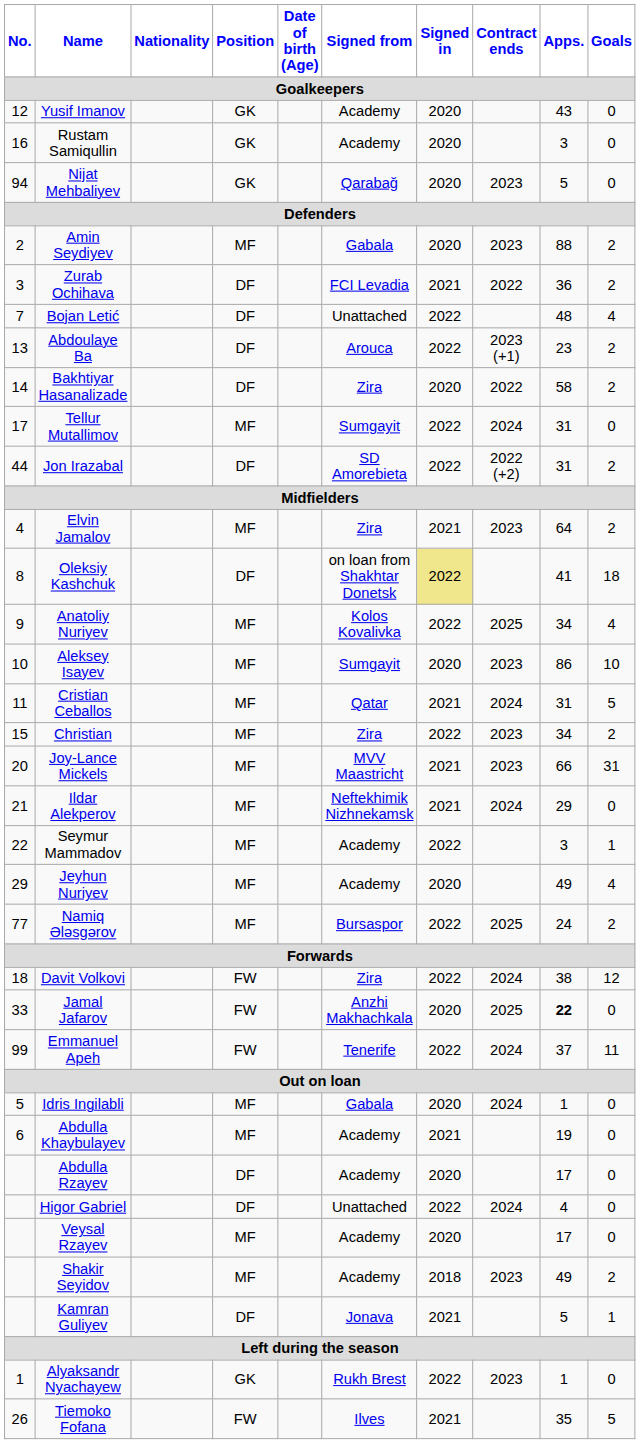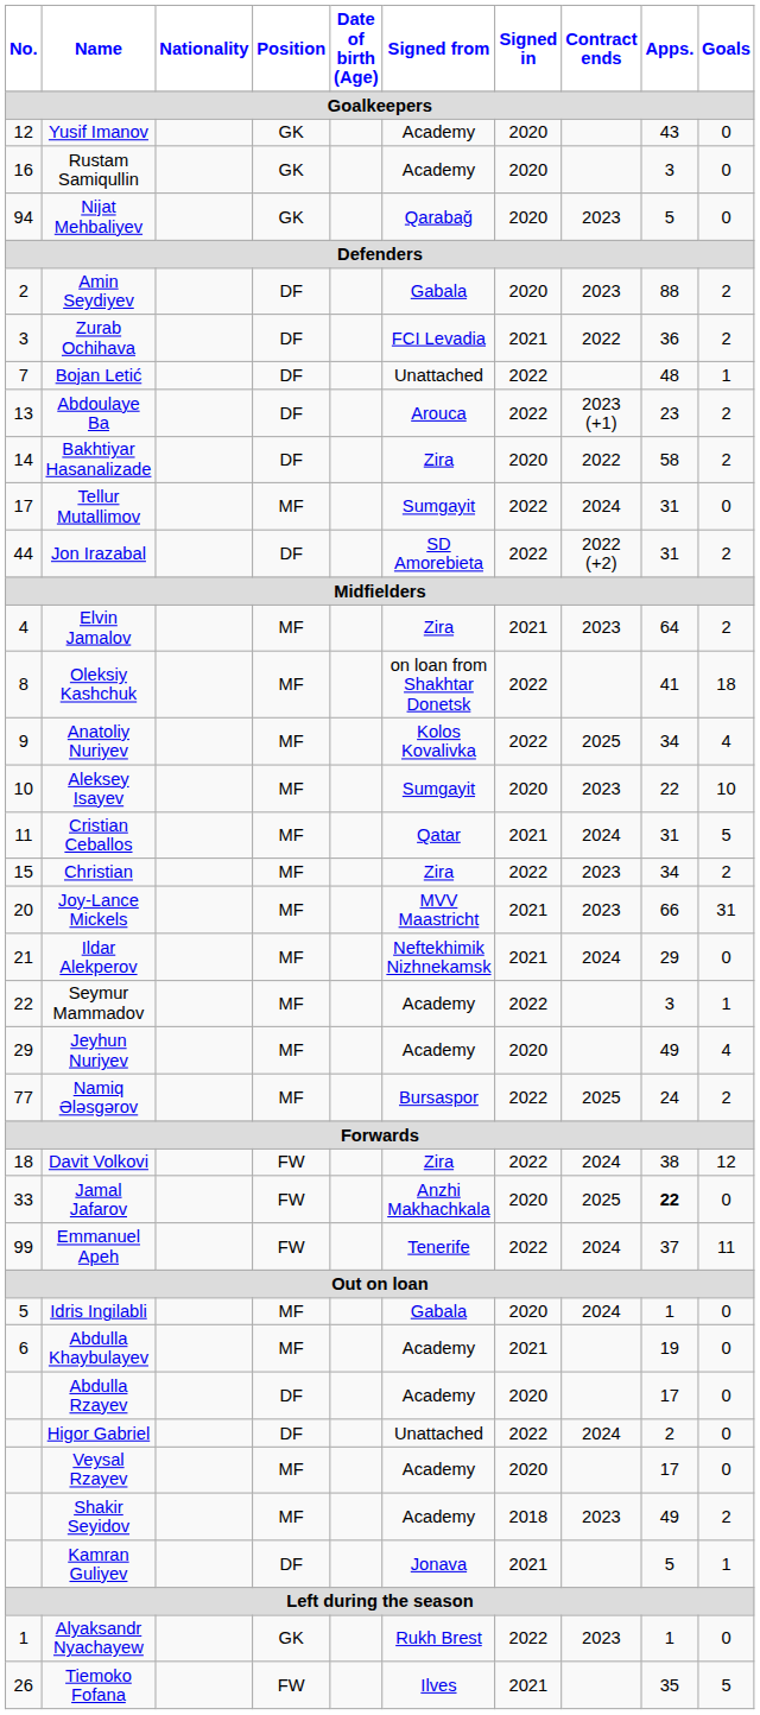 <table class="wikitable"  style="text-align:center; font-size:90%; width:95%;">
 <tr>
 <th style="background:white; color:blue; text-align:center;">No.</th>
 <th style="background:white; color:blue; text-align:center;">Name</th>
 <th style="background:white; color:blue; text-align:center;">Nationality</th>
 <th style="background:white; color:blue; text-align:center;">Position</th>
 <th style="background:white; color:blue; text-align:center;">Date of birth (Age)</th>
 <th style="background:white; color:blue; text-align:center;">Signed from</th>
 <th style="background:white; color:blue; text-align:center;">Signed in</th>
 <th style="background:white; color:blue; text-align:center;">Contract ends</th>
 <th style="background:white; color:blue; text-align:center;">Apps.</th>
 <th style="background:white; color:blue; text-align:center;">Goals</th>
 </tr>
 <tr>
 <th colspan="11"  style="background:#dcdcdc; text-align:center;">Goalkeepers</th>
 </tr>
 <tr>
 <td>12</td>
 <td><a href='#'>Yusif Imanov</a></td>
 <td></td>
 <td>GK</td>
 <td></td>
 <td>Academy</td>
 <td>2020</td>
 <td></td>
 <td>43</td>
 <td>0</td>
 </tr>
 <tr>
 <td>16</td>
 <td>Rustam Samiqullin</td>
 <td></td>
 <td>GK</td>
 <td></td>
 <td>Academy</td>
 <td>2020</td>
 <td></td>
 <td>3</td>
 <td>0</td>
 </tr>
 <tr>
 <td>94</td>
 <td><a href='#'>Nijat Mehbaliyev</a></td>
 <td></td>
 <td>GK</td>
 <td></td>
 <td><a href='#'>Qarabağ</a></td>
 <td>2020</td>
 <td>2023</td>
 <td>5</td>
 <td>0</td>
 </tr>
 <tr>
 <th colspan="11"  style="background:#dcdcdc; text-align:center;">Defenders</th>
 </tr>
 <tr>
 <td>2</td>
 <td><a href='#'>Amin Seydiyev</a></td>
 <td></td>
-<td>MF</td>
+<td>DF</td>
 <td></td>
 <td><a href='#'>Gabala</a></td>
 <td>2020</td>
 <td>2023</td>
 <td>88</td>
 <td>2</td>
 </tr>
 <tr>
 <td>3</td>
 <td><a href='#'>Zurab Ochihava</a></td>
 <td></td>
 <td>DF</td>
 <td></td>
 <td><a href='#'>FCI Levadia</a></td>
 <td>2021</td>
 <td>2022</td>
 <td>36</td>
 <td>2</td>
 </tr>
 <tr>
 <td>7</td>
 <td><a href='#'>Bojan Letić</a></td>
 <td></td>
 <td>DF</td>
 <td></td>
 <td>Unattached</td>
 <td>2022</td>
 <td></td>
 <td>48</td>
-<td>4</td>
+<td>1</td>
 </tr>
 <tr>
 <td>13</td>
 <td><a href='#'>Abdoulaye Ba</a></td>
 <td></td>
 <td>DF</td>
 <td></td>
 <td><a href='#'>Arouca</a></td>
 <td>2022</td>
 <td>2023 (+1)</td>
 <td>23</td>
 <td>2</td>
 </tr>
 <tr>
 <td>14</td>
 <td><a href='#'>Bakhtiyar Hasanalizade</a></td>
 <td></td>
 <td>DF</td>
 <td></td>
 <td><a href='#'>Zira</a></td>
 <td>2020</td>
 <td>2022</td>
 <td>58</td>
 <td>2</td>
 </tr>
 <tr>
 <td>17</td>
 <td><a href='#'>Tellur Mutallimov</a></td>
 <td></td>
 <td>MF</td>
 <td></td>
 <td><a href='#'>Sumgayit</a></td>
 <td>2022</td>
 <td>2024</td>
 <td>31</td>
 <td>0</td>
 </tr>
 <tr>
 <td>44</td>
 <td><a href='#'>Jon Irazabal</a></td>
 <td></td>
 <td>DF</td>
 <td></td>
 <td><a href='#'>SD Amorebieta</a></td>
 <td>2022</td>
 <td>2022 (+2)</td>
 <td>31</td>
 <td>2</td>
 </tr>
 <tr>
 <th colspan="11"  style="background:#dcdcdc; text-align:center;">Midfielders</th>
 </tr>
 <tr>
 <td>4</td>
 <td><a href='#'>Elvin Jamalov</a></td>
 <td></td>
 <td>MF</td>
 <td></td>
 <td><a href='#'>Zira</a></td>
 <td>2021</td>
 <td>2023</td>
 <td>64</td>
 <td>2</td>
 </tr>
 <tr>
 <td>8</td>
 <td><a href='#'>Oleksiy Kashchuk</a></td>
 <td></td>
-<td>DF</td>
+<td>MF</td>
 <td></td>
 <td>on loan from <a href='#'>Shakhtar Donetsk</a></td>
-<td style="background: khaki;">2022</td>
+<td>2022</td>
 <td></td>
 <td>41</td>
 <td>18</td>
 </tr>
 <tr>
 <td>9</td>
 <td><a href='#'>Anatoliy Nuriyev</a></td>
 <td></td>
 <td>MF</td>
 <td></td>
 <td><a href='#'>Kolos Kovalivka</a></td>
 <td>2022</td>
 <td>2025</td>
 <td>34</td>
 <td>4</td>
 </tr>
 <tr>
 <td>10</td>
 <td><a href='#'>Aleksey Isayev</a></td>
 <td></td>
 <td>MF</td>
 <td></td>
 <td><a href='#'>Sumgayit</a></td>
 <td>2020</td>
 <td>2023</td>
-<td>86</td>
+<td>22</td>
 <td>10</td>
 </tr>
 <tr>
 <td>11</td>
 <td><a href='#'>Cristian Ceballos</a></td>
 <td></td>
 <td>MF</td>
 <td></td>
 <td><a href='#'>Qatar</a></td>
 <td>2021</td>
 <td>2024</td>
 <td>31</td>
 <td>5</td>
 </tr>
 <tr>
 <td>15</td>
 <td><a href='#'>Christian</a></td>
 <td></td>
 <td>MF</td>
 <td></td>
 <td><a href='#'>Zira</a></td>
 <td>2022</td>
 <td>2023</td>
 <td>34</td>
 <td>2</td>
 </tr>
 <tr>
 <td>20</td>
 <td><a href='#'>Joy-Lance Mickels</a></td>
 <td></td>
 <td>MF</td>
 <td></td>
 <td><a href='#'>MVV Maastricht</a></td>
 <td>2021</td>
 <td>2023</td>
 <td>66</td>
 <td>31</td>
 </tr>
 <tr>
 <td>21</td>
 <td><a href='#'>Ildar Alekperov</a></td>
 <td></td>
 <td>MF</td>
 <td></td>
 <td><a href='#'>Neftekhimik Nizhnekamsk</a></td>
 <td>2021</td>
 <td>2024</td>
 <td>29</td>
 <td>0</td>
 </tr>
 <tr>
 <td>22</td>
 <td>Seymur Mammadov</td>
 <td></td>
 <td>MF</td>
 <td></td>
 <td>Academy</td>
 <td>2022</td>
 <td></td>
 <td>3</td>
 <td>1</td>
 </tr>
 <tr>
 <td>29</td>
 <td><a href='#'>Jeyhun Nuriyev</a></td>
 <td></td>
 <td>MF</td>
 <td></td>
 <td>Academy</td>
 <td>2020</td>
 <td></td>
 <td>49</td>
 <td>4</td>
 </tr>
 <tr>
 <td>77</td>
 <td><a href='#'>Namiq Ələsgərov</a></td>
 <td></td>
 <td>MF</td>
 <td></td>
 <td><a href='#'>Bursaspor</a></td>
 <td>2022</td>
 <td>2025</td>
 <td>24</td>
 <td>2</td>
 </tr>
 <tr>
 <th colspan="11"  style="background:#dcdcdc; text-align:center;">Forwards</th>
 </tr>
 <tr>
 <td>18</td>
 <td><a href='#'>Davit Volkovi</a></td>
 <td></td>
 <td>FW</td>
 <td></td>
 <td><a href='#'>Zira</a></td>
 <td>2022</td>
 <td>2024</td>
 <td>38</td>
 <td>12</td>
 </tr>
 <tr>
 <td>33</td>
 <td><a href='#'>Jamal Jafarov</a></td>
 <td></td>
 <td>FW</td>
 <td></td>
 <td><a href='#'>Anzhi Makhachkala</a></td>
 <td>2020</td>
 <td>2025</td>
 <td><strong>22</strong></td>
 <td>0</td>
 </tr>
 <tr>
 <td>99</td>
 <td><a href='#'>Emmanuel Apeh</a></td>
 <td></td>
 <td>FW</td>
 <td></td>
 <td><a href='#'>Tenerife</a></td>
 <td>2022</td>
 <td>2024</td>
 <td>37</td>
 <td>11</td>
 </tr>
 <tr>
 <th colspan="11"  style="background:#dcdcdc; text-align:center;">Out on loan</th>
 </tr>
 <tr>
 <td>5</td>
 <td><a href='#'>Idris Ingilabli</a></td>
 <td></td>
 <td>MF</td>
 <td></td>
 <td><a href='#'>Gabala</a></td>
 <td>2020</td>
 <td>2024</td>
 <td>1</td>
 <td>0</td>
 </tr>
 <tr>
 <td>6</td>
 <td><a href='#'>Abdulla Khaybulayev</a></td>
 <td></td>
 <td>MF</td>
 <td></td>
 <td>Academy</td>
 <td>2021</td>
 <td></td>
 <td>19</td>
 <td>0</td>
 </tr>
 <tr>
 <td></td>
 <td><a href='#'>Abdulla Rzayev</a></td>
 <td></td>
 <td>DF</td>
 <td></td>
 <td>Academy</td>
 <td>2020</td>
 <td></td>
 <td>17</td>
 <td>0</td>
 </tr>
 <tr>
 <td></td>
 <td><a href='#'>Higor Gabriel</a></td>
 <td></td>
 <td>DF</td>
 <td></td>
 <td>Unattached</td>
 <td>2022</td>
 <td>2024</td>
-<td>4</td>
+<td>2</td>
 <td>0</td>
 </tr>
 <tr>
 <td></td>
 <td><a href='#'>Veysal Rzayev</a></td>
 <td></td>
 <td>MF</td>
 <td></td>
 <td>Academy</td>
 <td>2020</td>
 <td></td>
 <td>17</td>
 <td>0</td>
 </tr>
 <tr>
 <td></td>
 <td><a href='#'>Shakir Seyidov</a></td>
 <td></td>
 <td>MF</td>
 <td></td>
 <td>Academy</td>
 <td>2018</td>
 <td>2023</td>
 <td>49</td>
 <td>2</td>
 </tr>
 <tr>
 <td></td>
 <td><a href='#'>Kamran Guliyev</a></td>
 <td></td>
 <td>DF</td>
 <td></td>
 <td><a href='#'>Jonava</a></td>
 <td>2021</td>
 <td></td>
 <td>5</td>
 <td>1</td>
 </tr>
 <tr>
 <th colspan="11"  style="background:#dcdcdc; text-align:center;">Left during the season</th>
 </tr>
 <tr>
 <td>1</td>
 <td><a href='#'>Alyaksandr Nyachayew</a></td>
 <td></td>
 <td>GK</td>
 <td></td>
 <td><a href='#'>Rukh Brest</a></td>
 <td>2022</td>
 <td>2023</td>
 <td>1</td>
 <td>0</td>
 </tr>
 <tr>
 <td>26</td>
 <td><a href='#'>Tiemoko Fofana</a></td>
 <td></td>
 <td>FW</td>
 <td></td>
 <td><a href='#'>Ilves</a></td>
 <td>2021</td>
 <td></td>
 <td>35</td>
 <td>5</td>
 </tr>
 </table>
